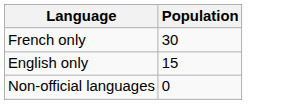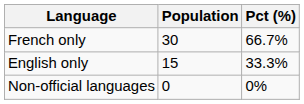 <table class="wikitable">
 <tr>
 <th>Language</th>
 <th>Population</th>
+<th>Pct (%)</th>
 </tr>
 <tr>
 <td>French only</td>
 <td>30</td>
+<td>66.7%</td>
 </tr>
 <tr>
 <td>English only</td>
 <td>15</td>
+<td>33.3%</td>
 </tr>
 <tr>
 <td>Non-official languages</td>
 <td>0</td>
+<td>0%</td>
 </tr>
 </table>
